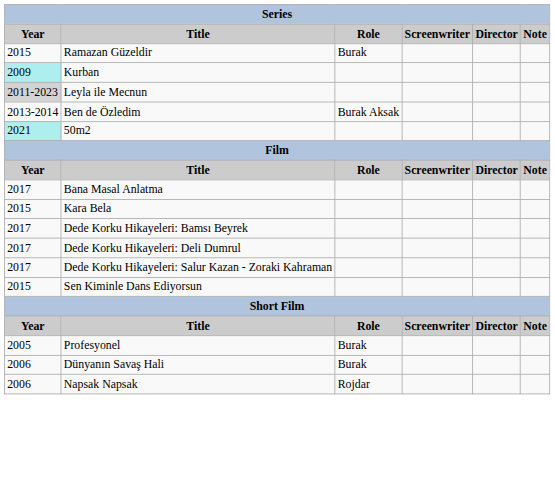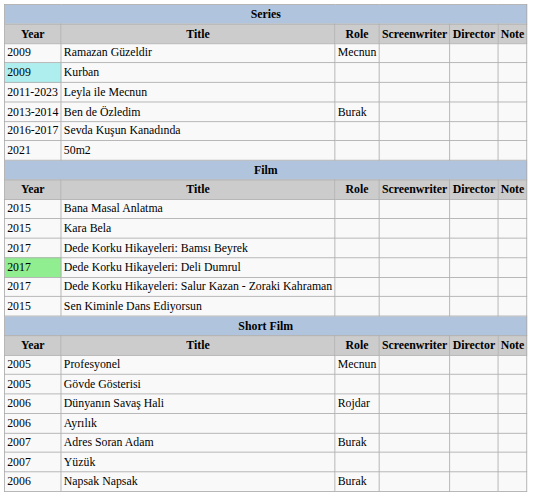 <table class="wikitable" style="font-size:90%">
 <tr>
 <th colspan="6" style="background:LightSteelBlue">Series</th>
 </tr>
 <tr>
 <th style="background:#CCCCCC">Year</th>
 <th style="background:#CCCCCC">Title</th>
 <th style="background:#CCCCCC">Role</th>
 <th style="background:#CCCCCC">Screenwriter</th>
 <th style="background:#CCCCCC">Director</th>
 <th style="background:#CCCCCC">Note</th>
 </tr>
 <tr>
-<td>2015</td>
+<td>2009</td>
 <td>Ramazan Güzeldir</td>
-<td>Burak</td>
+<td>Mecnun</td>
 <td></td>
 <td></td>
 <td></td>
 </tr>
 <tr>
 <td style="background: paleturquoise;">2009</td>
 <td>Kurban</td>
 <td></td>
 <td></td>
 <td></td>
 <td></td>
 </tr>
 <tr>
-<td style="background: lightgrey;">2011-2023</td>
+<td>2011-2023</td>
 <td>Leyla ile Mecnun</td>
 <td></td>
 <td></td>
 <td></td>
 <td></td>
 </tr>
 <tr>
 <td>2013-2014</td>
 <td>Ben de Özledim</td>
-<td>Burak Aksak</td>
+<td>Burak</td>
 <td></td>
 <td></td>
 <td></td>
 </tr>
 <tr>
-<td style="background: paleturquoise;">2021</td>
+<td>2016-2017</td>
+<td>Sevda Kuşun Kanadında</td>
+<td></td>
+<td></td>
+<td></td>
+<td></td>
+</tr>
+<tr>
+<td>2021</td>
 <td>50m2</td>
 <td></td>
 <td></td>
 <td></td>
 <td></td>
 </tr>
 <tr>
 <th colspan="6" style="background:LightSteelBlue">Film</th>
 </tr>
 <tr>
 <th style="background:#CCCCCC">Year</th>
 <th style="background:#CCCCCC">Title</th>
 <th style="background:#CCCCCC">Role</th>
 <th style="background:#CCCCCC">Screenwriter</th>
 <th style="background:#CCCCCC">Director</th>
 <th style="background:#CCCCCC">Note</th>
 </tr>
 <tr>
-<td>2017</td>
+<td>2015</td>
 <td>Bana Masal Anlatma</td>
 <td></td>
 <td></td>
 <td></td>
 <td></td>
 </tr>
 <tr>
 <td>2015</td>
 <td>Kara Bela</td>
 <td></td>
 <td></td>
 <td></td>
 <td></td>
 </tr>
 <tr>
 <td>2017</td>
 <td>Dede Korku Hikayeleri: Bamsı Beyrek</td>
 <td></td>
 <td></td>
 <td></td>
 <td></td>
 </tr>
 <tr>
-<td>2017</td>
+<td style="background: lightgreen;">2017</td>
 <td>Dede Korku Hikayeleri: Deli Dumrul</td>
 <td></td>
 <td></td>
 <td></td>
 <td></td>
 </tr>
 <tr>
 <td>2017</td>
 <td>Dede Korku Hikayeleri: Salur Kazan - Zoraki Kahraman</td>
 <td></td>
 <td></td>
 <td></td>
 <td></td>
 </tr>
 <tr>
 <td>2015</td>
 <td>Sen Kiminle Dans Ediyorsun</td>
 <td></td>
 <td></td>
 <td></td>
 <td></td>
 </tr>
 <tr>
 <th colspan="6" style="background:LightSteelBlue">Short Film</th>
 </tr>
 <tr>
 <th style="background:#CCCCCC">Year</th>
 <th style="background:#CCCCCC">Title</th>
 <th style="background:#CCCCCC">Role</th>
 <th style="background:#CCCCCC">Screenwriter</th>
 <th style="background:#CCCCCC">Director</th>
 <th style="background:#CCCCCC">Note</th>
 </tr>
 <tr>
 <td>2005</td>
 <td>Profesyonel</td>
-<td>Burak</td>
+<td>Mecnun</td>
+<td></td>
+<td></td>
+<td></td>
+</tr>
+<tr>
+<td>2005</td>
+<td>Gövde Gösterisi</td>
+<td></td>
 <td></td>
 <td></td>
 <td></td>
 </tr>
 <tr>
 <td>2006</td>
 <td>Dünyanın Savaş Hali</td>
+<td>Rojdar</td>
+<td></td>
+<td></td>
+<td></td>
+</tr>
+<tr>
+<td>2006</td>
+<td>Ayrılık</td>
+<td></td>
+<td></td>
+<td></td>
+<td></td>
+</tr>
+<tr>
+<td>2007</td>
+<td>Adres Soran Adam</td>
 <td>Burak</td>
+<td></td>
+<td></td>
+<td></td>
+</tr>
+<tr>
+<td>2007</td>
+<td>Yüzük</td>
+<td></td>
 <td></td>
 <td></td>
 <td></td>
 </tr>
 <tr>
 <td>2006</td>
 <td>Napsak Napsak</td>
-<td>Rojdar</td>
+<td>Burak</td>
 <td></td>
 <td></td>
 <td></td>
 </tr>
 </table>
